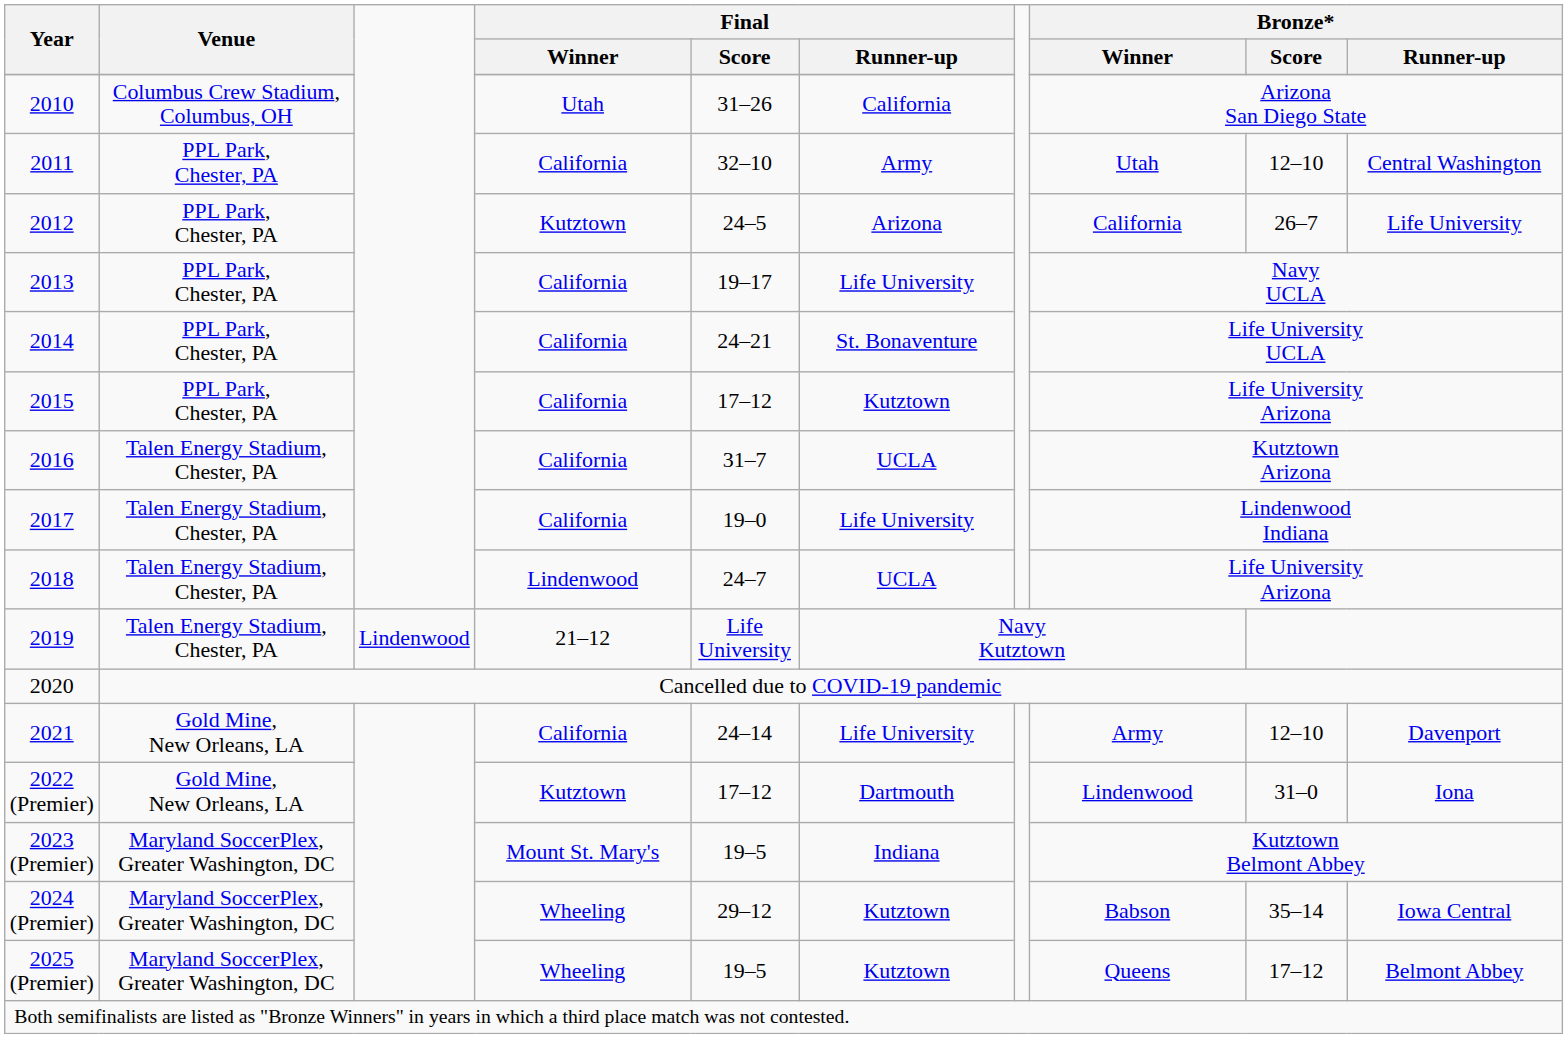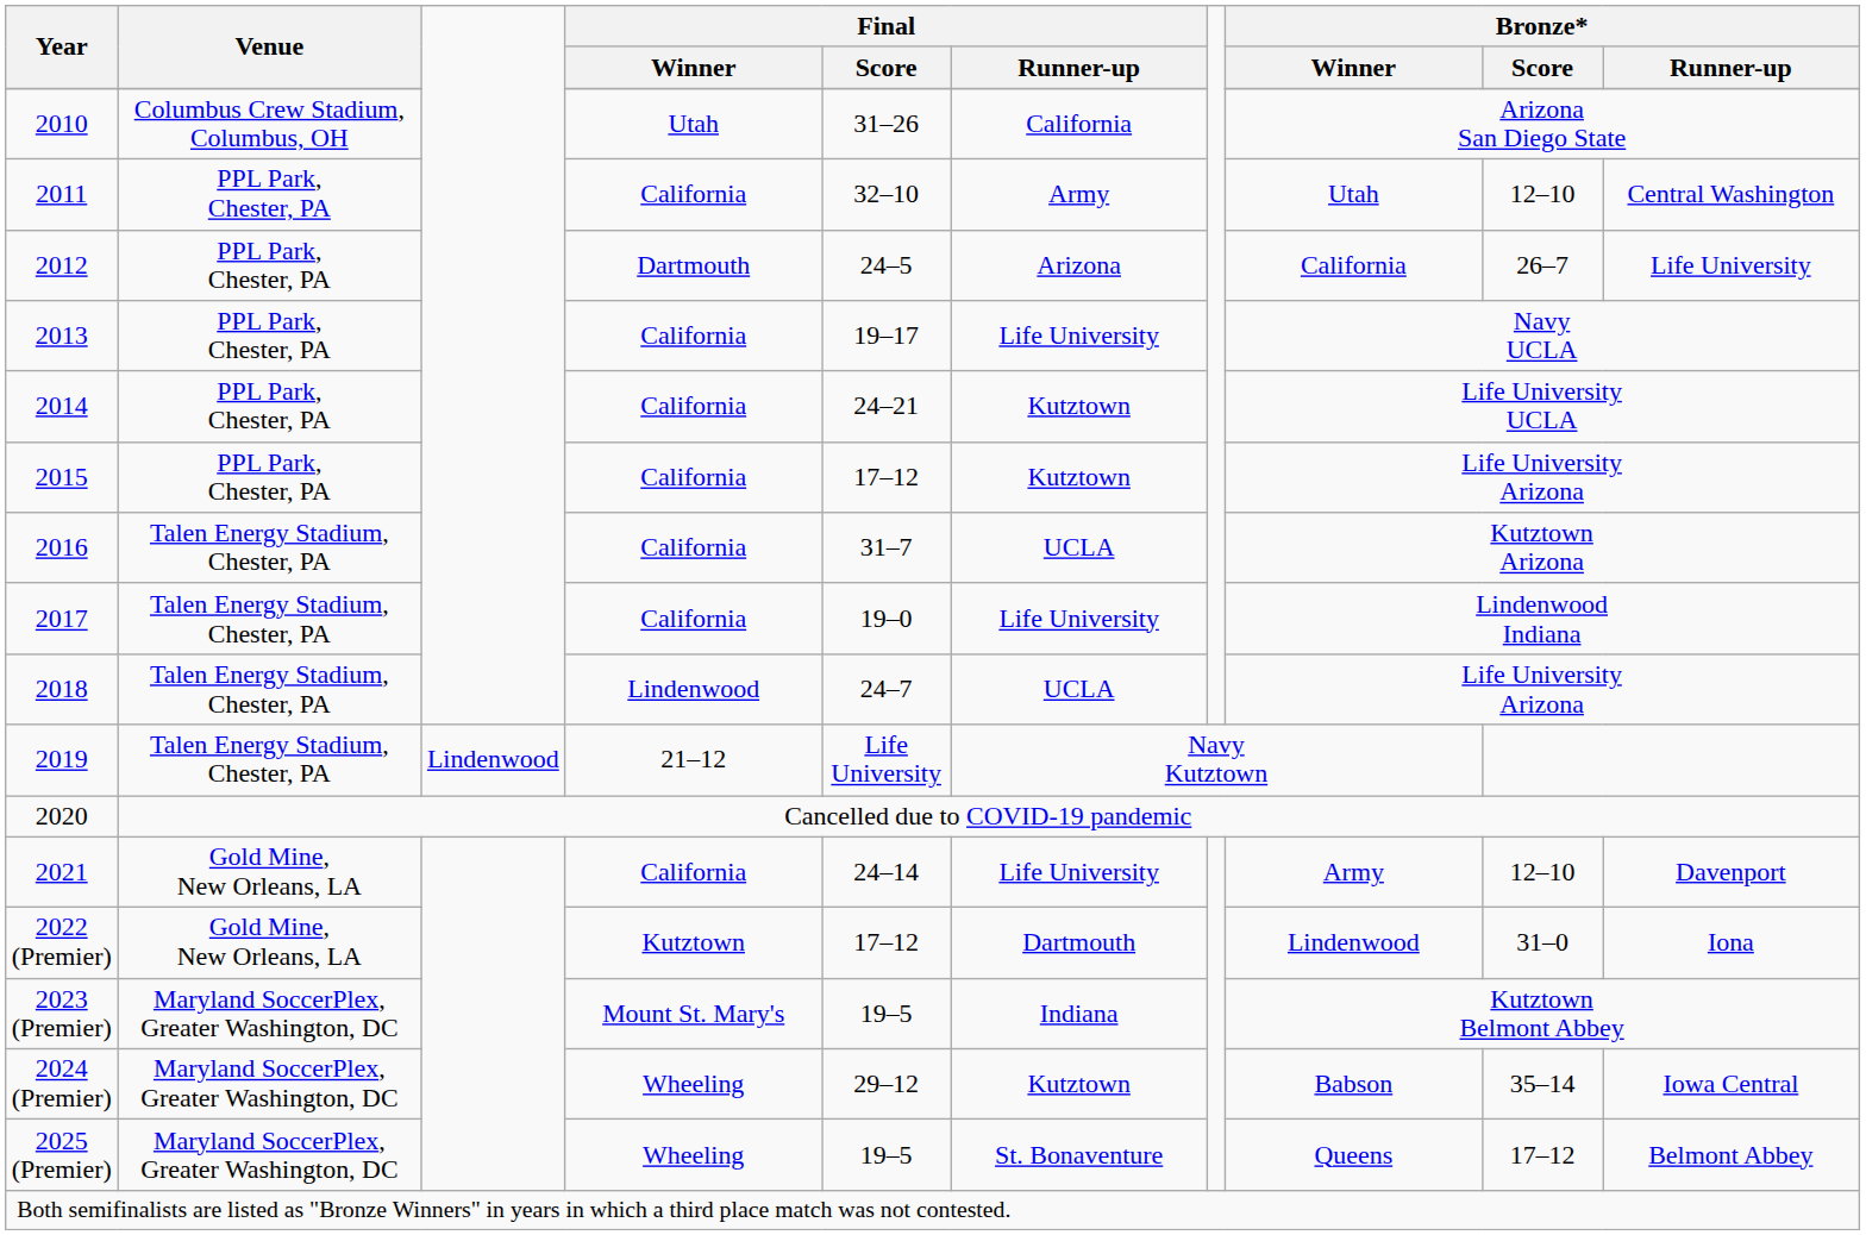 <table class="wikitable" style="font-size:100%; width: 90%; text-align: center;">
 <tr>
 <th rowspan=2 width=5%>Year</th>
 <th rowspan=2 width=18%>Venue</th>
 <td width=1% rowspan=12></td>
 <th colspan=3>Final</th>
 <td width=1% rowspan=12></td>
 <th colspan=3>Bronze*</th>
 </tr>
 <tr>
 <th width=15%>Winner</th>
 <th width=7%>Score</th>
 <th width=15%>Runner-up</th>
 <th width=15%>Winner</th>
 <th width=7%>Score</th>
 <th width=15%>Runner-up</th>
 </tr>
 <tr>
 </tr>
 <tr>
 <td><a href='#'>2010</a></td>
 <td><a href='#'>Columbus Crew Stadium</a>, <br> <a href='#'>Columbus, OH</a></td>
 <td><a href='#'>Utah</a></td>
 <td>31–26</td>
 <td><a href='#'>California</a></td>
 <td colspan=3><a href='#'>Arizona</a><br><a href='#'>San Diego State</a></td>
 </tr>
 <tr>
 <td><a href='#'>2011</a></td>
 <td><a href='#'>PPL Park</a>, <br> <a href='#'>Chester, PA</a></td>
 <td><a href='#'>California</a></td>
 <td>32–10</td>
 <td><a href='#'>Army</a></td>
 <td><a href='#'>Utah</a></td>
 <td>12–10</td>
 <td><a href='#'>Central Washington</a></td>
 </tr>
 <tr>
 <td><a href='#'>2012</a></td>
 <td><a href='#'>PPL Park</a>, <br> Chester, PA</td>
-<td><a href='#'>Kutztown</a></td>
+<td><a href='#'>Dartmouth</a></td>
 <td>24–5</td>
 <td><a href='#'>Arizona</a></td>
 <td><a href='#'>California</a></td>
 <td>26–7</td>
 <td><a href='#'>Life University</a></td>
 </tr>
 <tr>
 <td><a href='#'>2013</a></td>
 <td><a href='#'>PPL Park</a>, <br> Chester, PA</td>
 <td><a href='#'>California</a></td>
 <td>19–17</td>
 <td><a href='#'>Life University</a></td>
 <td colspan=3><a href='#'>Navy</a><br><a href='#'>UCLA</a></td>
 </tr>
 <tr>
 <td><a href='#'>2014</a></td>
 <td><a href='#'>PPL Park</a>, <br> Chester, PA</td>
 <td><a href='#'>California</a></td>
 <td>24–21</td>
-<td><a href='#'>St. Bonaventure</a></td>
+<td><a href='#'>Kutztown</a></td>
 <td colspan=3><a href='#'>Life University</a> <br> <a href='#'>UCLA</a></td>
 </tr>
 <tr>
 <td><a href='#'>2015</a></td>
 <td><a href='#'>PPL Park</a>, <br> Chester, PA</td>
 <td><a href='#'>California</a></td>
 <td>17–12</td>
 <td><a href='#'>Kutztown</a></td>
 <td colspan=3><a href='#'>Life University</a> <br> <a href='#'>Arizona</a></td>
 </tr>
 <tr>
 <td><a href='#'>2016</a></td>
 <td><a href='#'>Talen Energy Stadium</a>, <br> Chester, PA</td>
 <td><a href='#'>California</a></td>
 <td>31–7</td>
 <td><a href='#'>UCLA</a></td>
 <td colspan=3><a href='#'>Kutztown</a><br> <a href='#'>Arizona</a></td>
 </tr>
 <tr>
 <td><a href='#'>2017</a></td>
 <td><a href='#'>Talen Energy Stadium</a>, <br> Chester, PA</td>
 <td><a href='#'>California</a></td>
 <td>19–0</td>
 <td><a href='#'>Life University</a></td>
 <td colspan=3><a href='#'>Lindenwood</a><br><a href='#'>Indiana</a></td>
 </tr>
 <tr>
 <td><a href='#'>2018</a></td>
 <td><a href='#'>Talen Energy Stadium</a>, <br> Chester, PA</td>
 <td><a href='#'>Lindenwood</a></td>
 <td>24–7</td>
 <td><a href='#'>UCLA</a></td>
 <td colspan=3><a href='#'>Life University</a><br><a href='#'>Arizona</a></td>
 </tr>
 <tr>
 <td><a href='#'>2019</a></td>
 <td><a href='#'>Talen Energy Stadium</a>, <br> Chester, PA</td>
 <td><a href='#'>Lindenwood</a></td>
 <td>21–12</td>
 <td><a href='#'>Life University</a></td>
 <td colspan=3><a href='#'>Navy</a><br><a href='#'>Kutztown</a></td>
 </tr>
 <tr>
 <td>2020</td>
 <td colspan="9">Cancelled due to <a href='#'>COVID-19 pandemic</a></td>
 </tr>
 <tr>
 <td><a href='#'>2021</a></td>
 <td><a href='#'>Gold Mine</a>, <br> New Orleans, LA</td>
 <td rowspan=5></td>
 <td><a href='#'>California</a></td>
 <td>24–14</td>
 <td><a href='#'>Life University</a></td>
 <td rowspan=5></td>
 <td><a href='#'>Army</a></td>
 <td>12–10</td>
 <td><a href='#'>Davenport</a></td>
 </tr>
 <tr>
 <td><a href='#'>2022</a><br>(Premier)</td>
 <td><a href='#'>Gold Mine</a>, <br> New Orleans, LA</td>
 <td><a href='#'>Kutztown</a></td>
 <td>17–12</td>
 <td><a href='#'>Dartmouth</a></td>
 <td><a href='#'>Lindenwood</a></td>
 <td>31–0</td>
 <td><a href='#'>Iona</a></td>
 </tr>
 <tr>
 <td><a href='#'>2023</a><br>(Premier)</td>
 <td><a href='#'>Maryland SoccerPlex</a>, <br> Greater Washington, DC</td>
 <td><a href='#'>Mount St. Mary's</a></td>
 <td>19–5</td>
 <td><a href='#'>Indiana</a></td>
 <td colspan=3><a href='#'>Kutztown</a> <br> <a href='#'>Belmont Abbey</a></td>
 </tr>
 <tr>
 <td><a href='#'>2024</a><br>(Premier)</td>
 <td><a href='#'>Maryland SoccerPlex</a>, <br> Greater Washington, DC</td>
 <td><a href='#'>Wheeling</a></td>
 <td>29–12</td>
 <td><a href='#'>Kutztown</a></td>
 <td><a href='#'>Babson</a></td>
 <td>35–14</td>
 <td><a href='#'>Iowa Central</a></td>
 </tr>
 <tr>
 <td><a href='#'>2025</a><br>(Premier)</td>
 <td><a href='#'>Maryland SoccerPlex</a>, <br> Greater Washington, DC</td>
 <td><a href='#'>Wheeling</a></td>
 <td>19–5</td>
-<td><a href='#'>Kutztown</a></td>
+<td><a href='#'>St. Bonaventure</a></td>
 <td><a href='#'>Queens</a></td>
 <td>17–12</td>
 <td><a href='#'>Belmont Abbey</a></td>
 </tr>
 <tr>
 <td colspan="10" style="text-align: left;font-size:90%"> Both semifinalists are listed as "Bronze Winners" in years in which a third place match was not contested.</td>
 </tr>
 </table>
